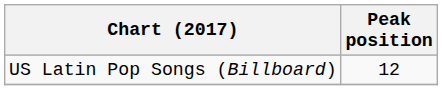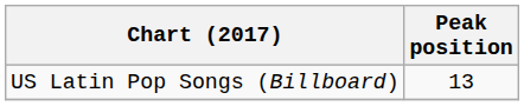 <table class="wikitable">
 <tr>
 <th>Chart (2017)</th>
 <th>Peak<br>position</th>
 </tr>
 <tr>
 <td>US Latin Pop Songs (<em>Billboard</em>)</td>
-<td align="center">12</td>
+<td align="center">13</td>
 </tr>
 <tr>
 </tr>
 </table>
